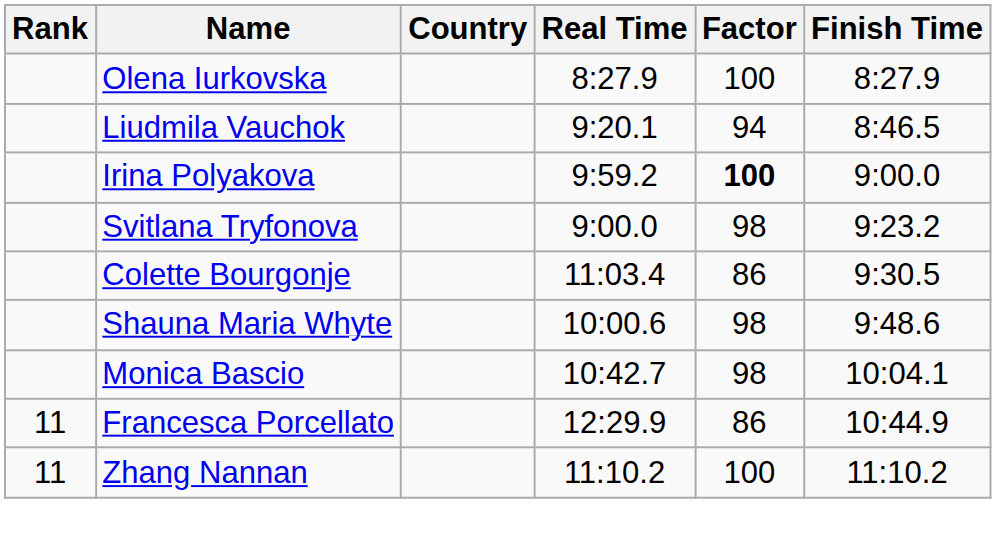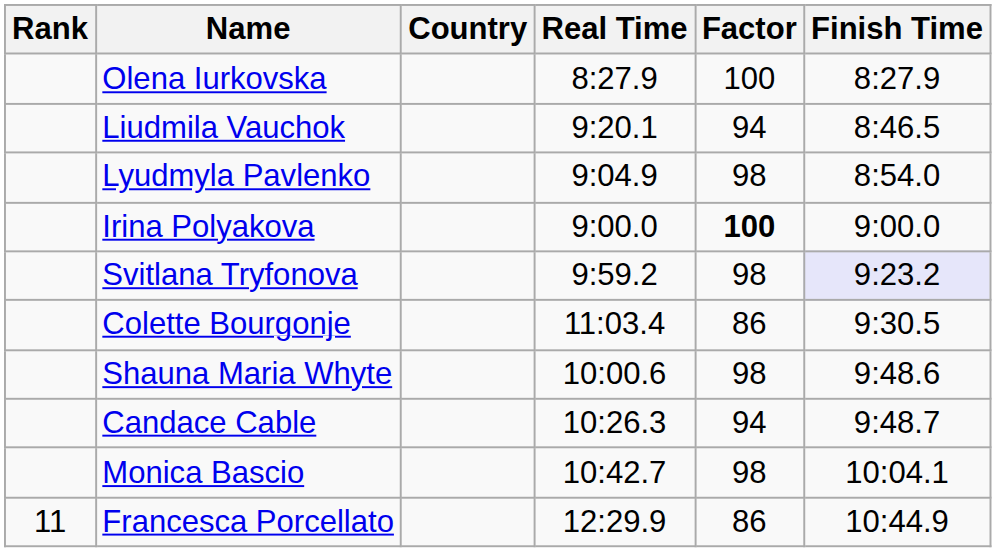 <table class="wikitable sortable" style="text-align:center">
 <tr>
 <th>Rank</th>
 <th>Name</th>
 <th>Country</th>
 <th>Real Time</th>
 <th>Factor</th>
 <th>Finish Time</th>
 </tr>
 <tr>
 <td></td>
 <td align=left><a href='#'>Olena Iurkovska</a></td>
 <td align=left></td>
 <td>8:27.9</td>
 <td>100</td>
 <td>8:27.9</td>
 </tr>
 <tr>
 <td></td>
 <td align=left><a href='#'>Liudmila Vauchok</a></td>
 <td align=left></td>
 <td>9:20.1</td>
 <td>94</td>
 <td>8:46.5</td>
 </tr>
 <tr>
 <td></td>
+<td align=left><a href='#'>Lyudmyla Pavlenko</a></td>
+<td align=left></td>
+<td>9:04.9</td>
+<td>98</td>
+<td>8:54.0</td>
+</tr>
+<tr>
+<td></td>
 <td align=left><a href='#'>Irina Polyakova</a></td>
 <td align=left></td>
-<td>9:59.2</td>
+<td>9:00.0</td>
 <td><strong>100</strong></td>
 <td>9:00.0</td>
 </tr>
 <tr>
 <td></td>
 <td align=left><a href='#'>Svitlana Tryfonova</a></td>
 <td align=left></td>
-<td>9:00.0</td>
+<td>9:59.2</td>
 <td>98</td>
-<td>9:23.2</td>
+<td style="background: lavender;">9:23.2</td>
 </tr>
 <tr>
 <td></td>
 <td align=left><a href='#'>Colette Bourgonje</a></td>
 <td align=left></td>
 <td>11:03.4</td>
 <td>86</td>
 <td>9:30.5</td>
 </tr>
 <tr>
 <td></td>
 <td align=left><a href='#'>Shauna Maria Whyte</a></td>
 <td align=left></td>
 <td>10:00.6</td>
 <td>98</td>
 <td>9:48.6</td>
 </tr>
 <tr>
 <td></td>
+<td align=left><a href='#'>Candace Cable</a></td>
+<td align=left></td>
+<td>10:26.3</td>
+<td>94</td>
+<td>9:48.7</td>
+</tr>
+<tr>
+<td></td>
 <td align=left><a href='#'>Monica Bascio</a></td>
 <td align=left></td>
 <td>10:42.7</td>
 <td>98</td>
 <td>10:04.1</td>
 </tr>
 <tr>
 <td>11</td>
 <td align=left><a href='#'>Francesca Porcellato</a></td>
 <td align=left></td>
 <td>12:29.9</td>
 <td>86</td>
 <td>10:44.9</td>
 </tr>
-<tr>
-<td>11</td>
-<td align=left><a href='#'>Zhang Nannan</a></td>
-<td align=left></td>
-<td>11:10.2</td>
-<td>100</td>
-<td>11:10.2</td>
-</tr>
 </table>
